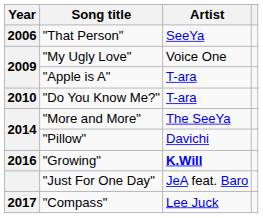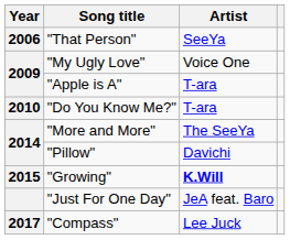 <table class="wikitable sortable plainrowheaders">
 <tr>
 <th scope="col">Year</th>
 <th scope="col">Song title</th>
 <th scope="col">Artist</th>
 <th scope="col" class="unsortable"></th>
 </tr>
 <tr>
 <th scope="row">2006</th>
 <td>"That Person"</td>
 <td><a href='#'>SeeYa</a></td>
 <td></td>
 </tr>
 <tr>
 <th scope="row" rowspan="2">2009</th>
 <td>"My Ugly Love"</td>
 <td>Voice One</td>
 <td></td>
 </tr>
 <tr>
 <td>"Apple is A"</td>
 <td><a href='#'>T-ara</a></td>
 <td></td>
 </tr>
 <tr>
 <th scope="row">2010</th>
 <td>"Do You Know Me?"</td>
 <td><a href='#'>T-ara</a></td>
 <td></td>
 </tr>
 <tr>
 <th scope="row" rowspan="2">2014</th>
 <td>"More and More"</td>
 <td><a href='#'>The SeeYa</a></td>
 <td></td>
 </tr>
 <tr>
 <td>"Pillow"</td>
 <td><a href='#'>Davichi</a></td>
 <td></td>
 </tr>
 <tr>
-<th scope="row">2016</th>
+<th scope="row">2015</th>
 <td>"Growing"</td>
 <td><strong><a href='#'>K.Will</a></strong></td>
 <td></td>
 </tr>
 <tr>
 <th scope="row"></th>
 <td>"Just For One Day"</td>
 <td><a href='#'>JeA</a> feat. <a href='#'>Baro</a></td>
 <td></td>
 </tr>
 <tr>
 <th scope="row">2017</th>
 <td>"Compass"</td>
 <td><a href='#'>Lee Juck</a></td>
 <td></td>
 </tr>
 </table>
